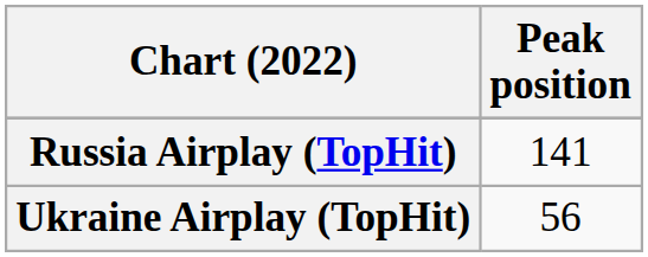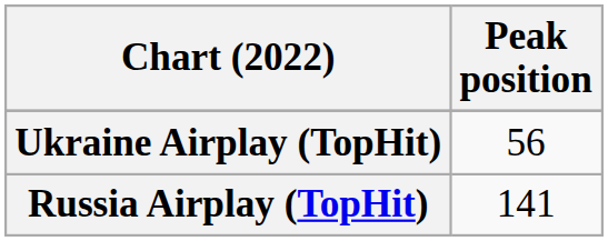 <table class="wikitable sortable plainrowheaders" style="text-align:center">
 <tr>
 <th scope="col">Chart (2022)</th>
 <th scope="col">Peak<br>position</th>
 </tr>
 <tr>
 </tr>
 <tr>
+<th scope="row">Ukraine Airplay (TopHit)</th>
+<td>56</td>
+</tr>
+<tr>
 <th scope="row">Russia Airplay (<a href='#'>TopHit</a>)</th>
 <td>141</td>
 </tr>
-<tr>
-<th scope="row">Ukraine Airplay (TopHit)</th>
-<td>56</td>
-</tr>
 </table>
